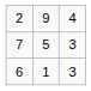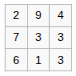 <table class="wikitable" style="margin-left:auto;margin-right:auto;text-align:center;width:6em;height:6em;table-layout:fixed;">
 <tr>
 <td>2</td>
 <td>9</td>
 <td>4</td>
 </tr>
 <tr>
 <td>7</td>
-<td>5</td>
+<td>3</td>
 <td>3</td>
 </tr>
 <tr>
 <td>6</td>
 <td>1</td>
 <td>3</td>
 </tr>
 </table>
